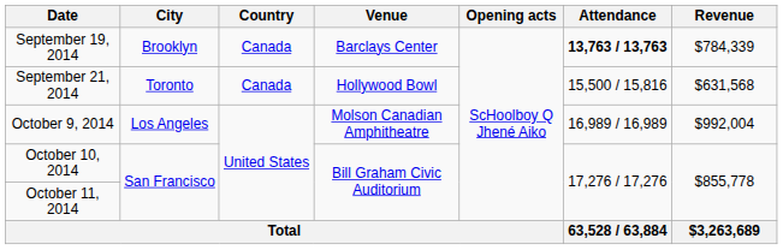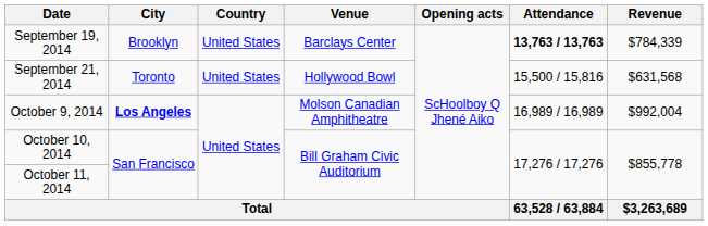 <table class="wikitable" style="text-align:center;">
 <tr>
 <th scope="col" style="width:12em;">Date</th>
 <th scope="col" style="width:10em;">City</th>
 <th scope="col" style="width:10em;">Country</th>
 <th scope="col" style="width:16em;">Venue</th>
 <th scope="col" style="width:10em;">Opening acts</th>
 <th scope="col" style="width:10em;">Attendance</th>
 <th scope="col" style="width:10em;">Revenue</th>
 </tr>
 <tr>
 <td>September 19, 2014</td>
 <td><a href='#'>Brooklyn</a></td>
-<td><a href='#'>Canada</a></td>
+<td><a href='#'>United States</a></td>
 <td><a href='#'>Barclays Center</a></td>
 <td rowspan="5"><a href='#'>ScHoolboy Q</a><br><a href='#'>Jhené Aiko</a></td>
 <td><strong>13,763 / 13,763</strong></td>
 <td>$784,339</td>
 </tr>
 <tr>
 <td>September 21, 2014</td>
 <td><a href='#'>Toronto</a></td>
-<td><a href='#'>Canada</a></td>
+<td><a href='#'>United States</a></td>
 <td><a href='#'>Hollywood Bowl</a></td>
 <td>15,500 / 15,816</td>
 <td>$631,568</td>
 </tr>
 <tr>
 <td>October 9, 2014</td>
-<td><a href='#'>Los Angeles</a></td>
+<td><strong><a href='#'>Los Angeles</a></strong></td>
 <td rowspan="3"><a href='#'>United States</a></td>
 <td><a href='#'>Molson Canadian Amphitheatre</a></td>
 <td>16,989 / 16,989</td>
 <td>$992,004</td>
 </tr>
 <tr>
 <td>October 10, 2014</td>
 <td rowspan="2"><a href='#'>San Francisco</a></td>
 <td rowspan="2"><a href='#'>Bill Graham Civic Auditorium</a></td>
 <td rowspan="2">17,276 / 17,276</td>
 <td rowspan="2">$855,778</td>
 </tr>
 <tr>
 <td>October 11, 2014</td>
 </tr>
 <tr>
 <th colspan="5" style="text-align:center;">Total</th>
 <th>63,528 / 63,884</th>
 <th>$3,263,689</th>
 </tr>
 </table>
